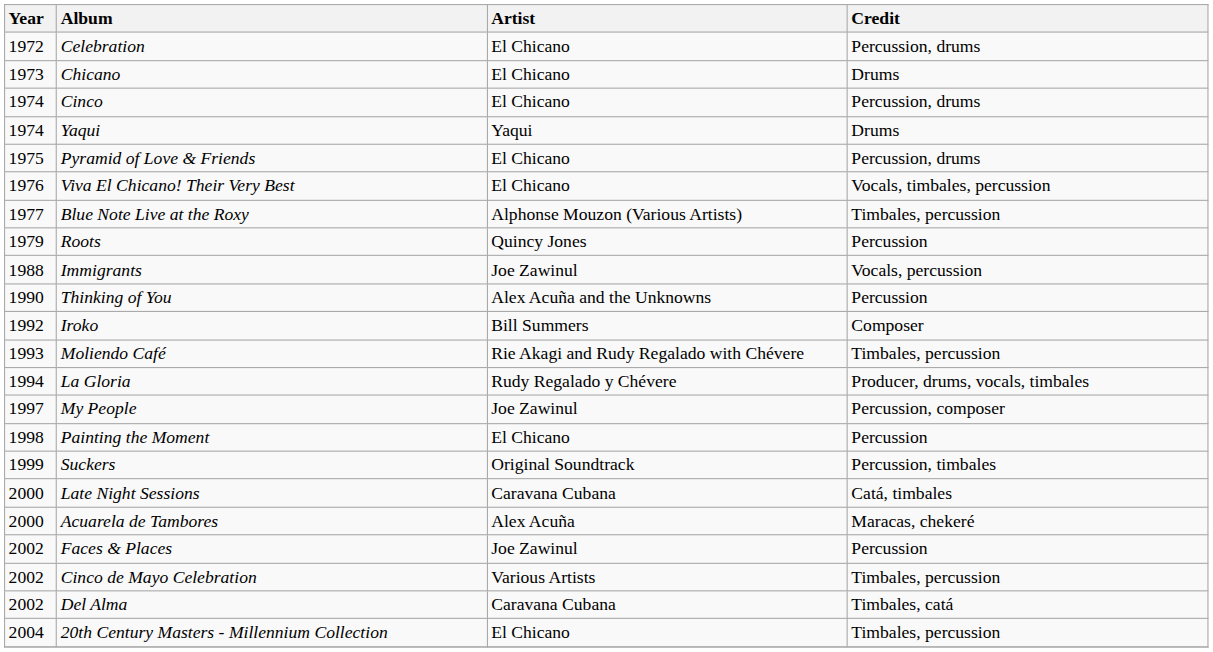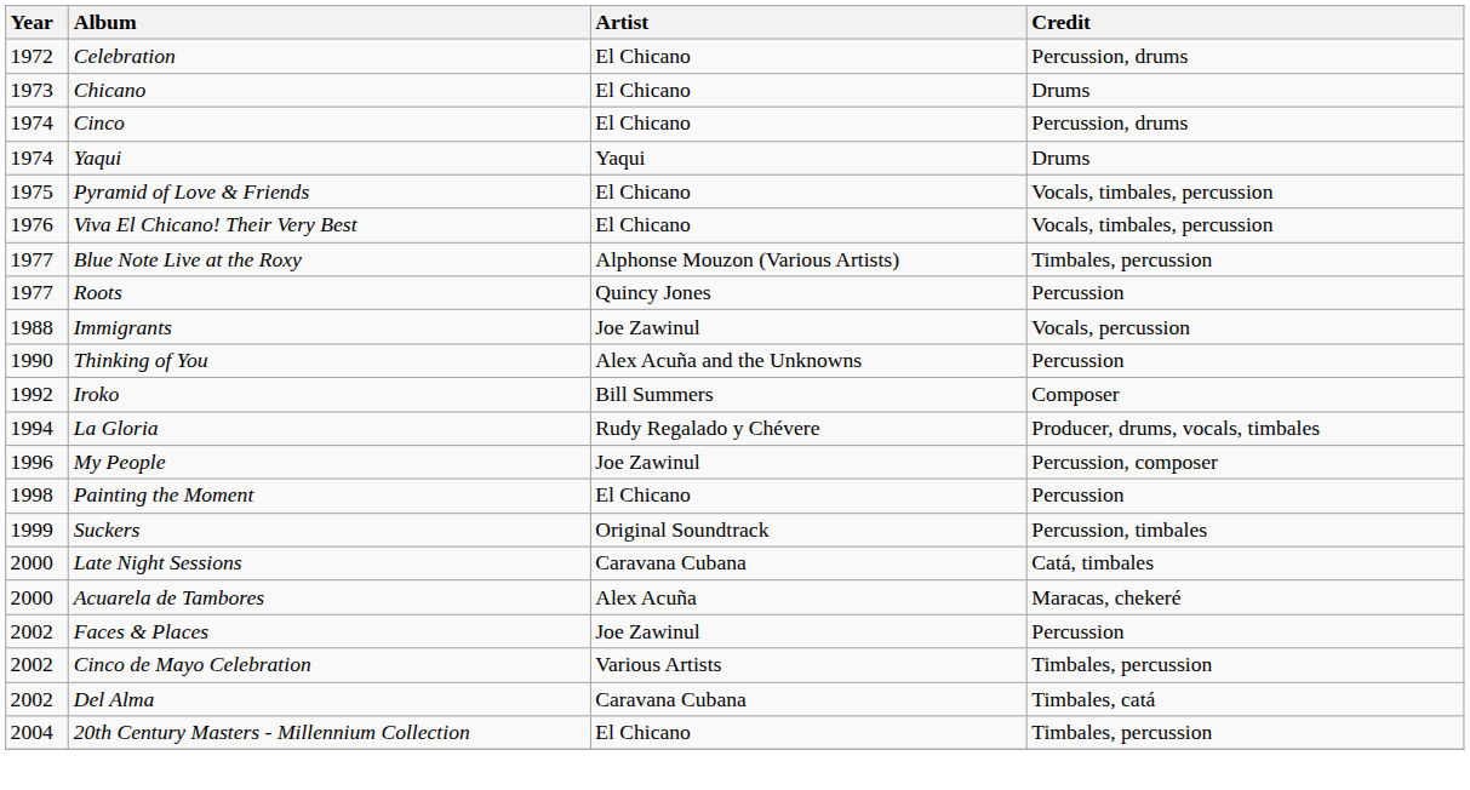 <table class="wikitable" style="padding-left:1em;text-align:left;">
 <tr>
 <th scope=col style="width:2.5em;text-align:left;">Year</th>
 <th scope=col style="width:24em;text-align:left;">Album</th>
 <th scope=col style="width:20em;text-align:left;">Artist</th>
 <th scope=col style="width:20em;text-align:left;">Credit</th>
 </tr>
 <tr>
 <td>1972</td>
 <td><em>Celebration</em></td>
 <td>El Chicano</td>
 <td>Percussion, drums</td>
 </tr>
 <tr>
 <td>1973</td>
 <td><em>Chicano</em></td>
 <td>El Chicano</td>
 <td>Drums</td>
 </tr>
 <tr>
 <td>1974</td>
 <td><em>Cinco</em></td>
 <td>El Chicano</td>
 <td>Percussion, drums</td>
 </tr>
 <tr>
 <td>1974</td>
 <td><em>Yaqui</em></td>
 <td>Yaqui</td>
 <td>Drums</td>
 </tr>
 <tr>
 <td>1975</td>
 <td><em>Pyramid of Love & Friends</em></td>
 <td>El Chicano</td>
-<td>Percussion, drums</td>
+<td>Vocals, timbales, percussion</td>
 </tr>
 <tr>
 <td>1976</td>
 <td><em>Viva El Chicano! Their Very Best</em>    </td>
 <td>El Chicano</td>
 <td>Vocals, timbales, percussion</td>
 </tr>
 <tr>
 <td>1977</td>
 <td><em>Blue Note Live at the Roxy</em></td>
 <td>Alphonse Mouzon (Various Artists)  </td>
 <td>Timbales, percussion</td>
 </tr>
 <tr>
-<td>1979</td>
+<td>1977</td>
 <td><em>Roots</em></td>
 <td>Quincy Jones</td>
 <td>Percussion</td>
 </tr>
 <tr>
 <td>1988</td>
 <td><em>Immigrants</em></td>
 <td>Joe Zawinul</td>
 <td>Vocals, percussion</td>
 </tr>
 <tr>
 <td>1990</td>
 <td><em>Thinking of You</em></td>
 <td>Alex Acuña and the Unknowns</td>
 <td>Percussion</td>
 </tr>
 <tr>
 <td>1992</td>
 <td><em>Iroko</em></td>
 <td>Bill Summers</td>
 <td>Composer</td>
 </tr>
 <tr>
-<td>1993</td>
-<td><em>Moliendo Café</em></td>
-<td>Rie Akagi and Rudy Regalado with Chévere</td>
-<td>Timbales, percussion</td>
-</tr>
-<tr>
 <td>1994</td>
 <td><em>La Gloria</em></td>
 <td>Rudy Regalado y Chévere</td>
 <td>Producer, drums, vocals, timbales</td>
 </tr>
 <tr>
-<td>1997</td>
+<td>1996</td>
 <td><em>My People</em></td>
 <td>Joe Zawinul</td>
 <td>Percussion, composer</td>
 </tr>
 <tr>
 <td>1998</td>
 <td><em>Painting the Moment</em></td>
 <td>El Chicano</td>
 <td>Percussion</td>
 </tr>
 <tr>
 <td>1999</td>
 <td><em>Suckers</em></td>
 <td>Original Soundtrack</td>
 <td>Percussion, timbales</td>
 </tr>
 <tr>
 <td>2000</td>
 <td><em>Late Night Sessions</em></td>
 <td>Caravana Cubana</td>
 <td>Catá, timbales</td>
 </tr>
 <tr>
 <td>2000</td>
 <td><em>Acuarela de Tambores</em></td>
 <td>Alex Acuña</td>
 <td>Maracas, chekeré</td>
 </tr>
 <tr>
 <td>2002</td>
 <td><em>Faces & Places</em></td>
 <td>Joe Zawinul</td>
 <td>Percussion</td>
 </tr>
 <tr>
 <td>2002</td>
 <td><em>Cinco de Mayo Celebration</em></td>
 <td>Various Artists</td>
 <td>Timbales, percussion</td>
 </tr>
 <tr>
 <td>2002</td>
 <td><em>Del Alma</em></td>
 <td>Caravana Cubana</td>
 <td>Timbales, catá</td>
 </tr>
 <tr>
 <td>2004</td>
 <td><em>20th Century Masters - Millennium Collection    </em></td>
 <td>El Chicano</td>
 <td>Timbales, percussion</td>
 </tr>
 <tr>
 </tr>
 </table>
